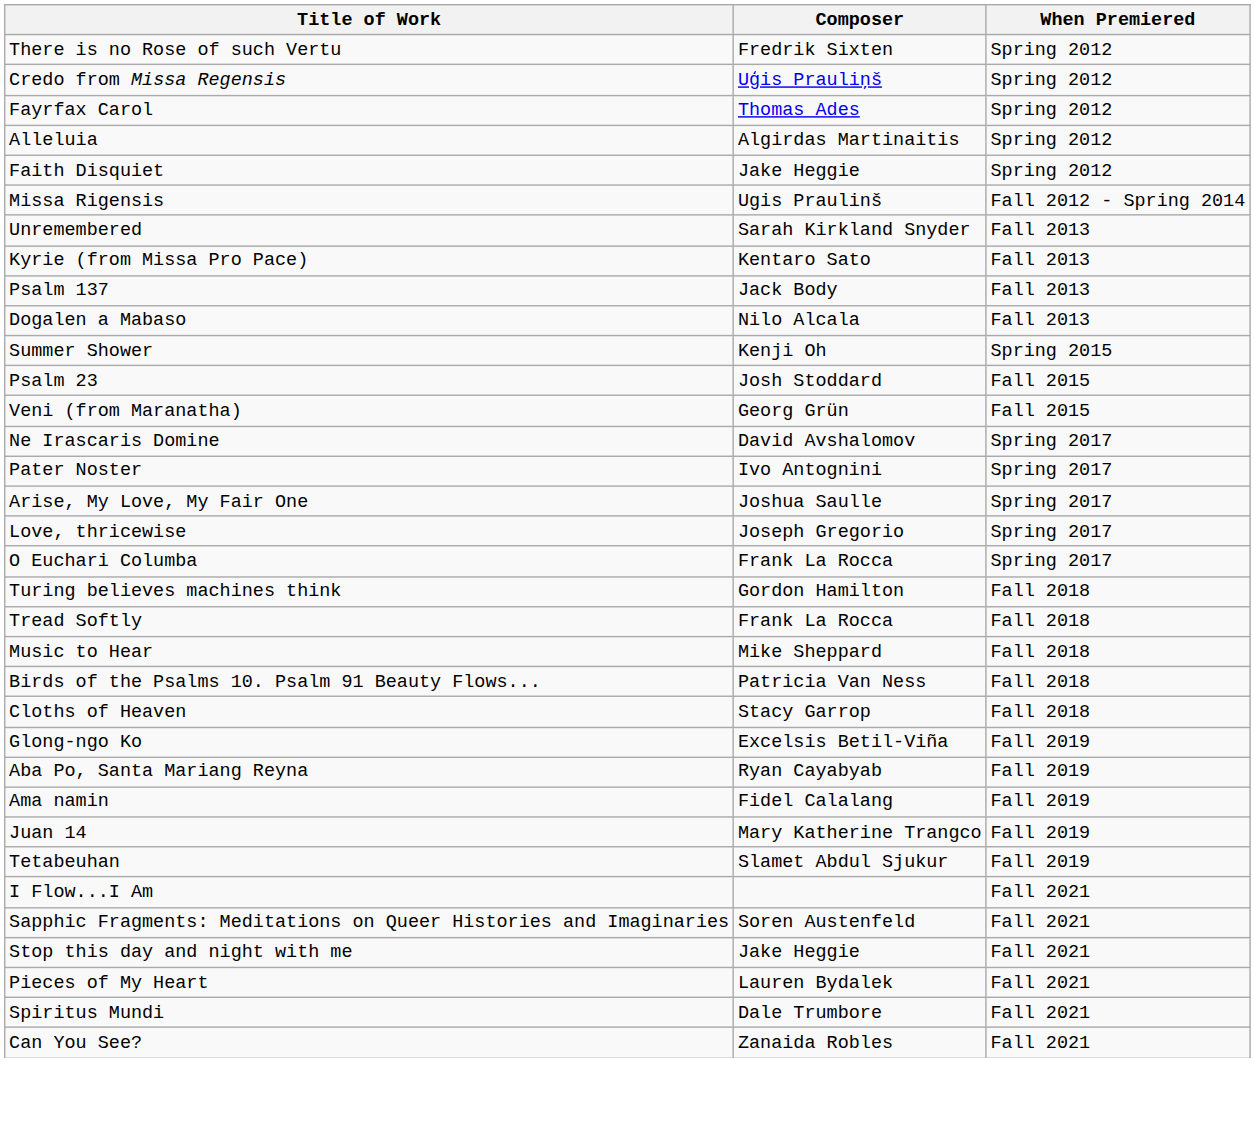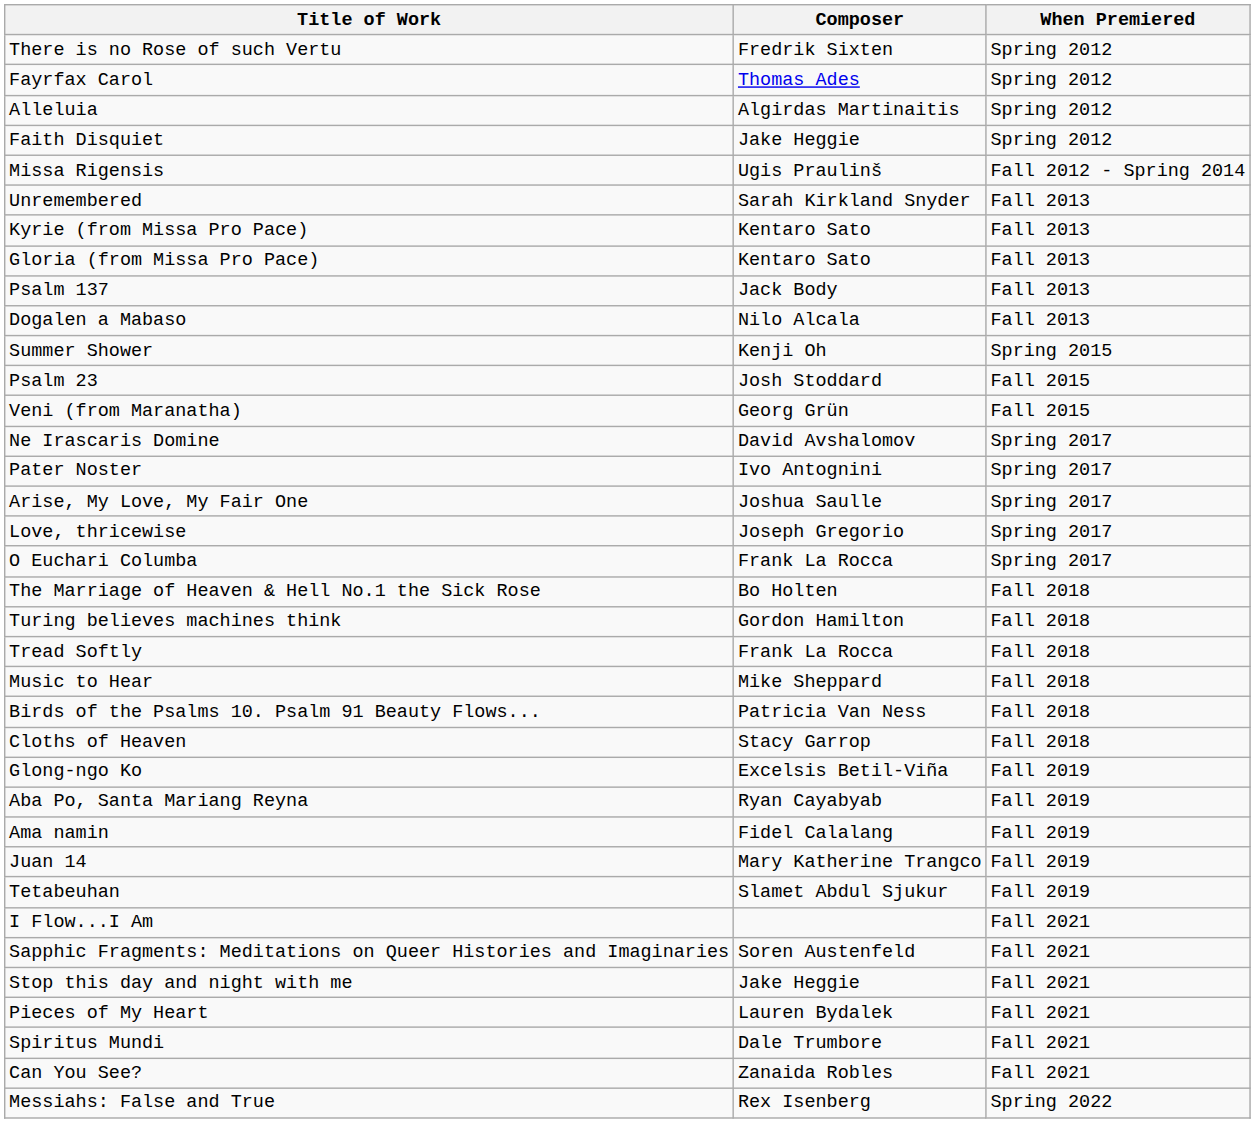 <table class="wikitable">
 <tr>
 <th>Title of Work</th>
 <th>Composer</th>
 <th>When Premiered</th>
 </tr>
 <tr>
 <td>There is no Rose of such Vertu</td>
 <td>Fredrik Sixten</td>
-<td>Spring 2012</td>
-</tr>
-<tr>
-<td>Credo from <em>Missa Regensis</em></td>
-<td><a href='#'>Uģis Prauliņš</a></td>
 <td>Spring 2012</td>
 </tr>
 <tr>
 <td>Fayrfax Carol</td>
 <td><a href='#'>Thomas Ades</a></td>
 <td>Spring 2012</td>
 </tr>
 <tr>
 <td>Alleluia</td>
 <td>Algirdas Martinaitis</td>
 <td>Spring 2012</td>
 </tr>
 <tr>
 <td>Faith Disquiet</td>
 <td>Jake Heggie</td>
 <td>Spring 2012</td>
 </tr>
 <tr>
 <td>Missa Rigensis</td>
 <td>Ugis Praulinš</td>
 <td>Fall 2012 - Spring 2014</td>
 </tr>
 <tr>
 <td>Unremembered</td>
 <td>Sarah Kirkland Snyder</td>
 <td>Fall 2013</td>
 </tr>
 <tr>
 <td>Kyrie (from Missa Pro Pace)</td>
+<td>Kentaro Sato</td>
+<td>Fall 2013</td>
+</tr>
+<tr>
+<td>Gloria (from Missa Pro Pace)</td>
 <td>Kentaro Sato</td>
 <td>Fall 2013</td>
 </tr>
 <tr>
 <td>Psalm 137</td>
 <td>Jack Body</td>
 <td>Fall 2013</td>
 </tr>
 <tr>
 <td>Dogalen a Mabaso</td>
 <td>Nilo Alcala</td>
 <td>Fall 2013</td>
 </tr>
 <tr>
 <td>Summer Shower</td>
 <td>Kenji Oh</td>
 <td>Spring 2015</td>
 </tr>
 <tr>
 <td>Psalm 23</td>
 <td>Josh Stoddard</td>
 <td>Fall 2015</td>
 </tr>
 <tr>
 <td>Veni (from Maranatha)</td>
 <td>Georg Grün</td>
 <td>Fall 2015</td>
 </tr>
 <tr>
 <td>Ne Irascaris Domine</td>
 <td>David Avshalomov</td>
 <td>Spring 2017</td>
 </tr>
 <tr>
 <td>Pater Noster</td>
 <td>Ivo Antognini</td>
 <td>Spring 2017</td>
 </tr>
 <tr>
 <td>Arise, My Love, My Fair One</td>
 <td>Joshua Saulle</td>
 <td>Spring 2017</td>
 </tr>
 <tr>
 <td>Love, thricewise</td>
 <td>Joseph Gregorio</td>
 <td>Spring 2017</td>
 </tr>
 <tr>
 <td>O Euchari Columba</td>
 <td>Frank La Rocca</td>
 <td>Spring 2017</td>
+</tr>
+<tr>
+<td>The Marriage of Heaven & Hell No.1 the Sick Rose</td>
+<td>Bo Holten</td>
+<td>Fall 2018</td>
 </tr>
 <tr>
 <td>Turing believes machines think</td>
 <td>Gordon Hamilton</td>
 <td>Fall 2018</td>
 </tr>
 <tr>
 <td>Tread Softly</td>
 <td>Frank La Rocca</td>
 <td>Fall 2018</td>
 </tr>
 <tr>
 <td>Music to Hear</td>
 <td>Mike Sheppard</td>
 <td>Fall 2018</td>
 </tr>
 <tr>
 <td>Birds of the Psalms 10. Psalm 91 Beauty Flows...</td>
 <td>Patricia Van Ness</td>
 <td>Fall 2018</td>
 </tr>
 <tr>
 <td>Cloths of Heaven</td>
 <td>Stacy Garrop</td>
 <td>Fall 2018</td>
 </tr>
 <tr>
 <td>Glong-ngo Ko</td>
 <td>Excelsis Betil-Viña</td>
 <td>Fall 2019</td>
 </tr>
 <tr>
 <td>Aba Po, Santa Mariang Reyna</td>
 <td>Ryan Cayabyab</td>
 <td>Fall 2019</td>
 </tr>
 <tr>
 <td>Ama namin</td>
 <td>Fidel Calalang</td>
 <td>Fall 2019</td>
 </tr>
 <tr>
 <td>Juan 14</td>
 <td>Mary Katherine Trangco</td>
 <td>Fall 2019</td>
 </tr>
 <tr>
 <td>Tetabeuhan</td>
 <td>Slamet Abdul Sjukur</td>
 <td>Fall 2019</td>
 </tr>
 <tr>
 <td>I Flow...I Am</td>
 <td></td>
 <td>Fall 2021</td>
 </tr>
 <tr>
 <td>Sapphic Fragments: Meditations on Queer Histories and Imaginaries</td>
 <td>Soren Austenfeld</td>
 <td>Fall 2021</td>
 </tr>
 <tr>
 <td>Stop this day and night with me</td>
 <td>Jake Heggie</td>
 <td>Fall 2021</td>
 </tr>
 <tr>
 <td>Pieces of My Heart</td>
 <td>Lauren Bydalek</td>
 <td>Fall 2021</td>
 </tr>
 <tr>
 <td>Spiritus Mundi</td>
 <td>Dale Trumbore</td>
 <td>Fall 2021</td>
 </tr>
 <tr>
 <td>Can You See?</td>
 <td>Zanaida Robles</td>
 <td>Fall 2021</td>
 </tr>
+<tr>
+<td>Messiahs: False and True</td>
+<td>Rex Isenberg</td>
+<td>Spring 2022</td>
+</tr>
 </table>
